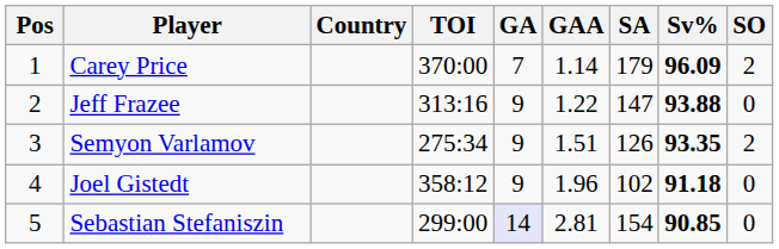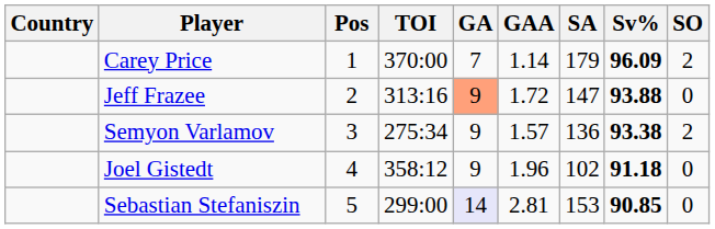 <table class="wikitable sortable" style="text-align: center;">
 <tr>
+<th>Country</th>
+<th width=150>Player</th>
 <th width=30>Pos</th>
-<th width=150>Player</th>
-<th>Country</th>
 <th width=20>TOI</th>
 <th width=20>GA</th>
 <th width=20>GAA</th>
 <th width=20>SA</th>
 <th width=20>Sv%</th>
 <th width=20>SO</th>
 </tr>
 <tr>
+<td align=left></td>
+<td align=left><a href='#'>Carey Price</a></td>
 <td>1</td>
-<td align=left><a href='#'>Carey Price</a></td>
-<td align=left></td>
 <td>370:00</td>
 <td>7</td>
 <td>1.14</td>
 <td>179</td>
 <td><strong>96.09</strong></td>
 <td>2</td>
 </tr>
 <tr>
+<td align=left></td>
+<td align=left><a href='#'>Jeff Frazee</a></td>
 <td>2</td>
-<td align=left><a href='#'>Jeff Frazee</a></td>
-<td align=left></td>
 <td>313:16</td>
-<td>9</td>
-<td>1.22</td>
+<td style="background: lightsalmon;">9</td>
+<td>1.72</td>
 <td>147</td>
 <td><strong>93.88</strong></td>
 <td>0</td>
 </tr>
 <tr>
+<td align=left></td>
+<td align=left><a href='#'>Semyon Varlamov</a></td>
 <td>3</td>
-<td align=left><a href='#'>Semyon Varlamov</a></td>
-<td align=left></td>
 <td>275:34</td>
 <td>9</td>
-<td>1.51</td>
-<td>126</td>
-<td><strong>93.35</strong></td>
+<td>1.57</td>
+<td>136</td>
+<td><strong>93.38</strong></td>
 <td>2</td>
 </tr>
 <tr>
+<td align=left></td>
+<td align=left><a href='#'>Joel Gistedt</a></td>
 <td>4</td>
-<td align=left><a href='#'>Joel Gistedt</a></td>
-<td align=left></td>
 <td>358:12</td>
 <td>9</td>
 <td>1.96</td>
 <td>102</td>
 <td><strong>91.18</strong></td>
 <td>0</td>
 </tr>
 <tr>
+<td align=left></td>
+<td align=left><a href='#'>Sebastian Stefaniszin</a></td>
 <td>5</td>
-<td align=left><a href='#'>Sebastian Stefaniszin</a></td>
-<td align=left></td>
 <td>299:00</td>
 <td style="background: lavender;">14</td>
 <td>2.81</td>
-<td>154</td>
+<td>153</td>
 <td><strong>90.85</strong></td>
 <td>0</td>
 </tr>
 </table>
